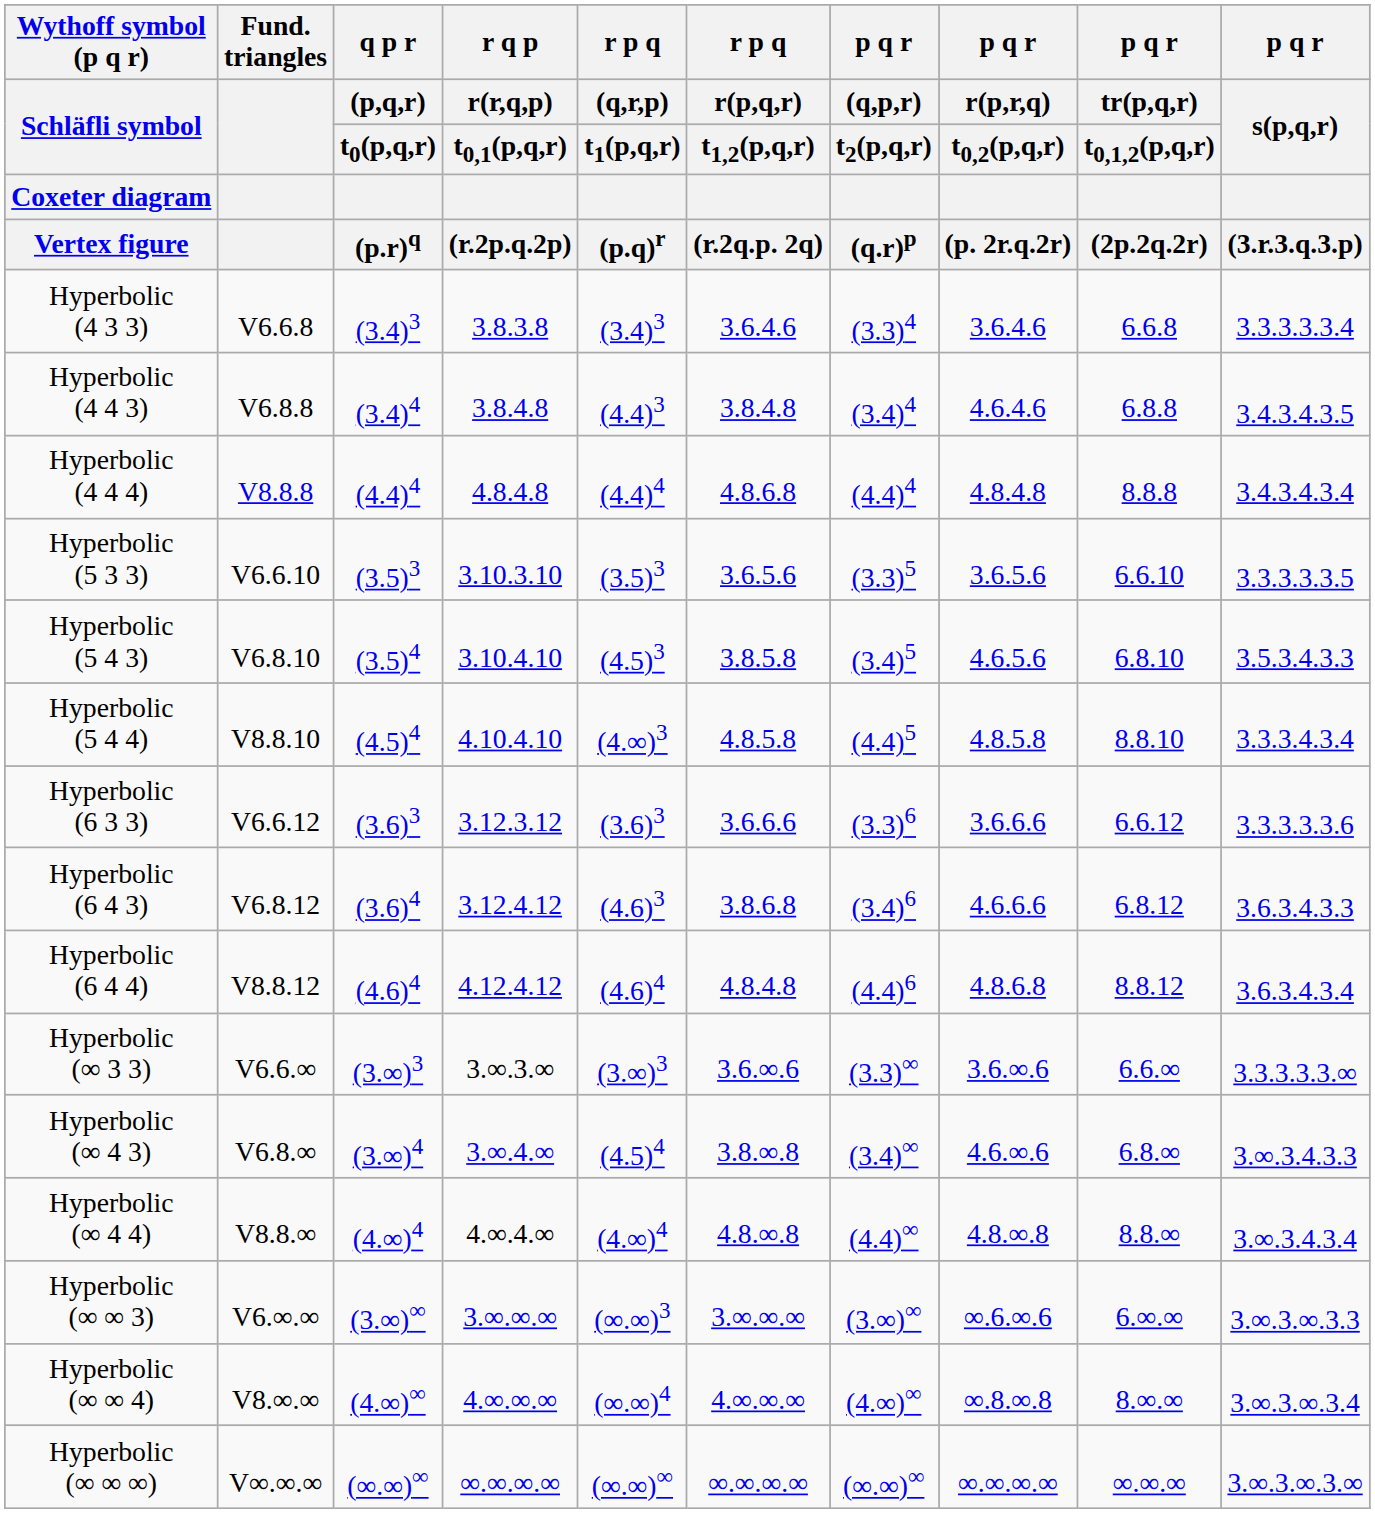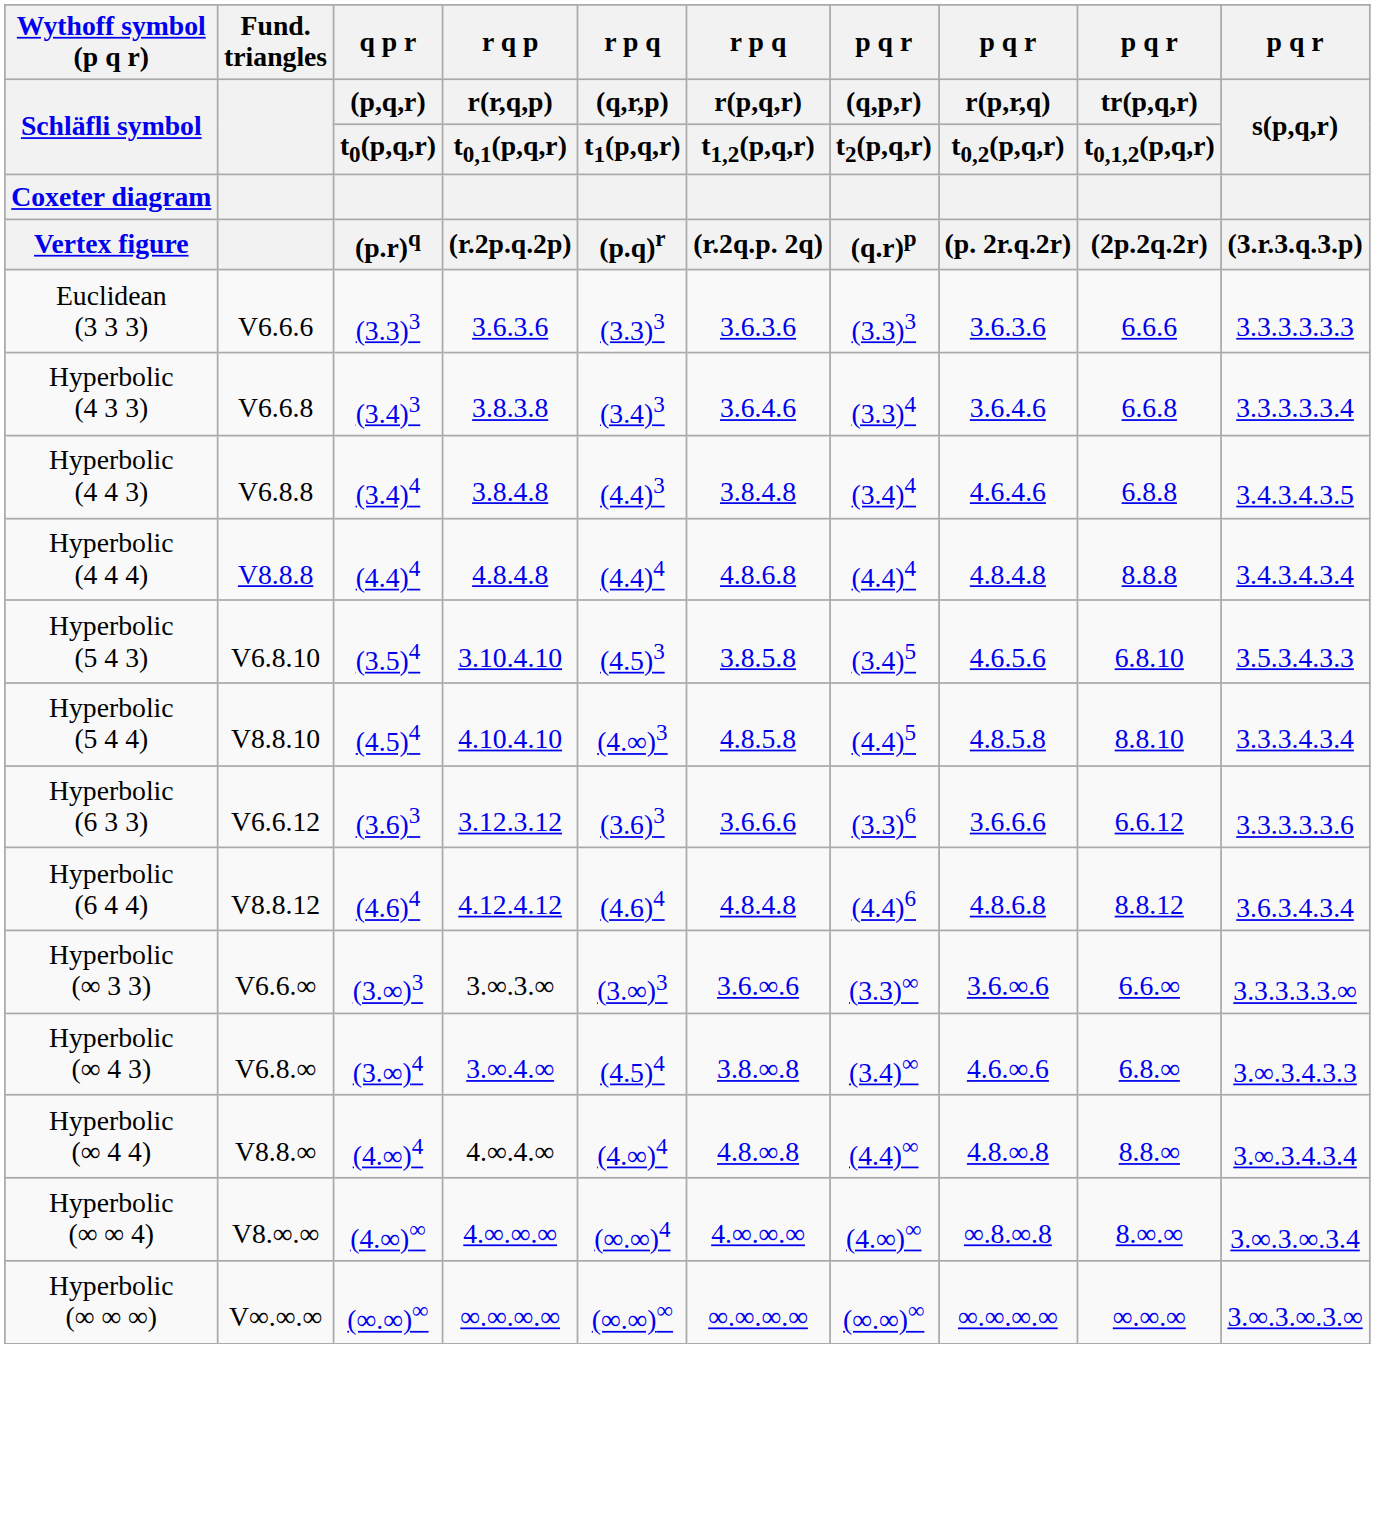 <table class="wikitable">
 <tr>
 <th><a href='#'>Wythoff symbol</a><br>(p q r)</th>
 <th>Fund.<br>triangles</th>
 <th>q  p r</th>
 <th>r q  p</th>
 <th>r  p q</th>
 <th>r p  q</th>
 <th>p  q r</th>
 <th>p q  r</th>
 <th>p q r </th>
 <th> p q r</th>
 </tr>
 <tr>
 <th rowspan=2><a href='#'>Schläfli symbol</a></th>
 <th rowspan=2></th>
 <th>(p,q,r)</th>
 <th>r(r,q,p)</th>
 <th>(q,r,p)</th>
 <th>r(p,q,r)</th>
 <th>(q,p,r)</th>
 <th>r(p,r,q)</th>
 <th>tr(p,q,r)</th>
 <th rowspan=2>s(p,q,r)</th>
 </tr>
 <tr>
 <th>t<sub>0</sub>(p,q,r)</th>
 <th>t<sub>0,1</sub>(p,q,r)</th>
 <th>t<sub>1</sub>(p,q,r)</th>
 <th>t<sub>1,2</sub>(p,q,r)</th>
 <th>t<sub>2</sub>(p,q,r)</th>
 <th>t<sub>0,2</sub>(p,q,r)</th>
 <th>t<sub>0,1,2</sub>(p,q,r)</th>
 </tr>
 <tr>
 <th><a href='#'>Coxeter diagram</a></th>
 <th></th>
 <th></th>
 <th></th>
 <th></th>
 <th></th>
 <th></th>
 <th></th>
 <th></th>
 <th></th>
 </tr>
 <tr>
 <th><a href='#'>Vertex figure</a></th>
 <th></th>
 <th>(p.r)<sup>q</sup></th>
 <th>(r.2p.q.2p)</th>
 <th>(p.q)<sup>r</sup></th>
 <th>(r.2q.p. 2q)</th>
 <th>(q.r)<sup>p</sup></th>
 <th>(p. 2r.q.2r)</th>
 <th>(2p.2q.2r)</th>
 <th>(3.r.3.q.3.p)</th>
 </tr>
 <tr align=center>
+<td>Euclidean<br>(3 3 3)<br></td>
+<td><br>V6.6.6</td>
+<td><br><a href='#'>(3.3)<sup>3</sup></a></td>
+<td><br><a href='#'>3.6.3.6</a></td>
+<td><br><a href='#'>(3.3)<sup>3</sup></a></td>
+<td><br><a href='#'>3.6.3.6</a></td>
+<td><br><a href='#'>(3.3)<sup>3</sup></a></td>
+<td><br><a href='#'>3.6.3.6</a></td>
+<td><br><a href='#'>6.6.6</a></td>
+<td><br><a href='#'>3.3.3.3.3.3</a></td>
+</tr>
+<tr align=center>
 <td>Hyperbolic<br>(4 3 3)<br></td>
 <td><br>V6.6.8</td>
 <td><br><a href='#'>(3.4)<sup>3</sup></a></td>
 <td><br><a href='#'>3.8.3.8</a></td>
 <td><br><a href='#'>(3.4)<sup>3</sup></a></td>
 <td><br><a href='#'>3.6.4.6</a></td>
 <td><br><a href='#'>(3.3)<sup>4</sup></a></td>
 <td><br><a href='#'>3.6.4.6</a></td>
 <td><br><a href='#'>6.6.8</a></td>
 <td><br><a href='#'>3.3.3.3.3.4</a></td>
 </tr>
 <tr align=center>
 <td>Hyperbolic<br>(4 4 3)<br></td>
 <td><br>V6.8.8</td>
 <td><br><a href='#'>(3.4)<sup>4</sup></a></td>
 <td><br><a href='#'>3.8.4.8</a></td>
 <td><br><a href='#'>(4.4)<sup>3</sup></a></td>
 <td><br><a href='#'>3.8.4.8</a></td>
 <td><br><a href='#'>(3.4)<sup>4</sup></a></td>
 <td><br><a href='#'>4.6.4.6</a></td>
 <td><br><a href='#'>6.8.8</a></td>
 <td valign=bottom><a href='#'>3.4.3.4.3.5</a></td>
 </tr>
 <tr align=center>
 <td>Hyperbolic<br>(4 4 4)<br></td>
 <td><br><a href='#'>V8.8.8</a></td>
 <td><br><a href='#'>(4.4)<sup>4</sup></a></td>
 <td><br><a href='#'>4.8.4.8</a></td>
 <td><br><a href='#'>(4.4)<sup>4</sup></a></td>
 <td><br><a href='#'>4.8.6.8</a></td>
 <td><br><a href='#'>(4.4)<sup>4</sup></a></td>
 <td><br><a href='#'>4.8.4.8</a></td>
 <td><br><a href='#'>8.8.8</a></td>
 <td><br><a href='#'>3.4.3.4.3.4</a></td>
 </tr>
 <tr align=center>
-<td>Hyperbolic<br>(5 3 3)<br></td>
-<td><br>V6.6.10</td>
-<td><br><a href='#'>(3.5)<sup>3</sup></a></td>
-<td><br><a href='#'>3.10.3.10</a></td>
-<td><br><a href='#'>(3.5)<sup>3</sup></a></td>
-<td><br><a href='#'>3.6.5.6</a></td>
-<td><br><a href='#'>(3.3)<sup>5</sup></a></td>
-<td><br><a href='#'>3.6.5.6</a></td>
-<td><br><a href='#'>6.6.10</a></td>
-<td valign=bottom><a href='#'>3.3.3.3.3.5</a></td>
-</tr>
-<tr align=center>
 <td>Hyperbolic<br>(5 4 3)<br></td>
 <td><br>V6.8.10</td>
 <td><br><a href='#'>(3.5)<sup>4</sup></a></td>
 <td><br><a href='#'>3.10.4.10</a></td>
 <td><br><a href='#'>(4.5)<sup>3</sup></a></td>
 <td><br><a href='#'>3.8.5.8</a></td>
 <td><br><a href='#'>(3.4)<sup>5</sup></a></td>
 <td><br><a href='#'>4.6.5.6</a></td>
 <td><br><a href='#'>6.8.10</a></td>
 <td><br><a href='#'>3.5.3.4.3.3</a></td>
 </tr>
 <tr align=center>
 <td>Hyperbolic<br>(5 4 4)<br></td>
 <td><br>V8.8.10</td>
 <td><br><a href='#'>(4.5)<sup>4</sup></a></td>
 <td><br><a href='#'>4.10.4.10</a></td>
 <td><br><a href='#'>(4.∞)<sup>3</sup></a></td>
 <td><br><a href='#'>4.8.5.8</a></td>
 <td><br><a href='#'>(4.4)<sup>5</sup></a></td>
 <td><br><a href='#'>4.8.5.8</a></td>
 <td><br><a href='#'>8.8.10</a></td>
 <td><br><a href='#'>3.3.3.4.3.4</a></td>
 </tr>
 <tr align=center>
 <td>Hyperbolic<br>(6 3 3)<br></td>
 <td><br>V6.6.12</td>
 <td><br><a href='#'>(3.6)<sup>3</sup></a></td>
 <td><br><a href='#'>3.12.3.12</a></td>
 <td><br><a href='#'>(3.6)<sup>3</sup></a></td>
 <td><br><a href='#'>3.6.6.6</a></td>
 <td><br><a href='#'>(3.3)<sup>6</sup></a></td>
 <td><br><a href='#'>3.6.6.6</a></td>
 <td><br><a href='#'>6.6.12</a></td>
 <td valign=bottom><a href='#'>3.3.3.3.3.6</a></td>
-</tr>
-<tr align=center>
-<td>Hyperbolic<br>(6 4 3)<br></td>
-<td><br>V6.8.12</td>
-<td><br><a href='#'>(3.6)<sup>4</sup></a></td>
-<td><br><a href='#'>3.12.4.12</a></td>
-<td><br><a href='#'>(4.6)<sup>3</sup></a></td>
-<td><br><a href='#'>3.8.6.8</a></td>
-<td><br><a href='#'>(3.4)<sup>6</sup></a></td>
-<td><br><a href='#'>4.6.6.6</a></td>
-<td><br><a href='#'>6.8.12</a></td>
-<td valign=bottom><a href='#'>3.6.3.4.3.3</a></td>
 </tr>
 <tr align=center>
 <td>Hyperbolic<br>(6 4 4)<br></td>
 <td><br>V8.8.12</td>
 <td><br><a href='#'>(4.6)<sup>4</sup></a></td>
 <td><br><a href='#'>4.12.4.12</a></td>
 <td><br><a href='#'>(4.6)<sup>4</sup></a></td>
 <td><br><a href='#'>4.8.4.8</a></td>
 <td><br><a href='#'>(4.4)<sup>6</sup></a></td>
 <td><br><a href='#'>4.8.6.8</a></td>
 <td><br><a href='#'>8.8.12</a></td>
 <td valign=bottom><a href='#'>3.6.3.4.3.4</a></td>
 </tr>
 <tr align=center>
 <td>Hyperbolic<br>(∞ 3 3)<br></td>
 <td><br>V6.6.∞</td>
 <td><br><a href='#'>(3.∞)<sup>3</sup></a></td>
 <td><br>3.∞.3.∞</td>
 <td><br><a href='#'>(3.∞)<sup>3</sup></a></td>
 <td><br><a href='#'>3.6.∞.6</a></td>
 <td><br><a href='#'>(3.3)<sup>∞</sup></a></td>
 <td><br><a href='#'>3.6.∞.6</a></td>
 <td><br><a href='#'>6.6.∞</a></td>
 <td valign=bottom><a href='#'>3.3.3.3.3.∞</a></td>
 </tr>
 <tr align=center>
 <td>Hyperbolic<br>(∞ 4 3)<br></td>
 <td><br>V6.8.∞</td>
 <td><br><a href='#'>(3.∞)<sup>4</sup></a></td>
 <td><br><a href='#'>3.∞.4.∞</a></td>
 <td><br><a href='#'>(4.5)<sup>4</sup></a></td>
 <td><br><a href='#'>3.8.∞.8</a></td>
 <td><br><a href='#'>(3.4)<sup>∞</sup></a></td>
 <td><br><a href='#'>4.6.∞.6</a></td>
 <td><br><a href='#'>6.8.∞</a></td>
 <td valign=bottom><a href='#'>3.∞.3.4.3.3</a></td>
 </tr>
 <tr align=center>
 <td>Hyperbolic<br>(∞ 4 4)<br></td>
 <td><br>V8.8.∞</td>
 <td><br><a href='#'>(4.∞)<sup>4</sup></a></td>
 <td><br>4.∞.4.∞</td>
 <td><br><a href='#'>(4.∞)<sup>4</sup></a></td>
 <td><br><a href='#'>4.8.∞.8</a></td>
 <td><br><a href='#'>(4.4)<sup>∞</sup></a></td>
 <td><br><a href='#'>4.8.∞.8</a></td>
 <td><br><a href='#'>8.8.∞</a></td>
 <td valign=bottom><a href='#'>3.∞.3.4.3.4</a></td>
 </tr>
 <tr align=center>
-<td>Hyperbolic<br>(∞ ∞ 3)<br></td>
-<td><br>V6.∞.∞</td>
-<td><br><a href='#'>(3.∞)<sup>∞</sup></a></td>
-<td><br><a href='#'>3.∞.∞.∞</a></td>
-<td><br><a href='#'>(∞.∞)<sup>3</sup></a></td>
-<td><br><a href='#'>3.∞.∞.∞</a></td>
-<td><br><a href='#'>(3.∞)<sup>∞</sup></a></td>
-<td><br><a href='#'>∞.6.∞.6</a></td>
-<td><br><a href='#'>6.∞.∞</a></td>
-<td valign=bottom><a href='#'>3.∞.3.∞.3.3</a></td>
-</tr>
-<tr align=center>
 <td>Hyperbolic<br>(∞ ∞ 4)<br></td>
 <td><br>V8.∞.∞</td>
 <td><br><a href='#'>(4.∞)<sup>∞</sup></a></td>
 <td><br><a href='#'>4.∞.∞.∞</a></td>
 <td><br><a href='#'>(∞.∞)<sup>4</sup></a></td>
 <td><br><a href='#'>4.∞.∞.∞</a></td>
 <td><br><a href='#'>(4.∞)<sup>∞</sup></a></td>
 <td><br><a href='#'>∞.8.∞.8</a></td>
 <td><br><a href='#'>8.∞.∞</a></td>
 <td valign=bottom><a href='#'>3.∞.3.∞.3.4</a></td>
 </tr>
 <tr align=center>
 <td>Hyperbolic<br>(∞ ∞ ∞)<br></td>
 <td><br>V∞.∞.∞</td>
 <td><br><a href='#'>(∞.∞)<sup>∞</sup></a></td>
 <td><br><a href='#'>∞.∞.∞.∞</a></td>
 <td><br><a href='#'>(∞.∞)<sup>∞</sup></a></td>
 <td><br><a href='#'>∞.∞.∞.∞</a></td>
 <td><br><a href='#'>(∞.∞)<sup>∞</sup></a></td>
 <td><br><a href='#'>∞.∞.∞.∞</a></td>
 <td><br><a href='#'>∞.∞.∞</a></td>
 <td><br><a href='#'>3.∞.3.∞.3.∞</a></td>
 </tr>
 </table>
